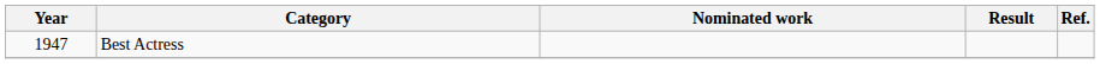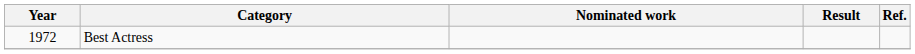 <table class="wikitable">
 <tr>
 <th scope="col" style="width:5em;">Year</th>
 <th scope="col" style="width:26em;">Category</th>
 <th scope="col" style="width:25em;">Nominated work</th>
 <th scope="col" style="width:5em;">Result</th>
 <th>Ref.</th>
 </tr>
 <tr>
-<td style="text-align:center;">1947</td>
+<td style="text-align:center;">1972</td>
 <td>Best Actress</td>
 <td></td>
 <td></td>
 <td></td>
 </tr>
 <tr>
 </tr>
 </table>
